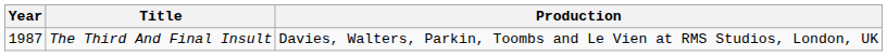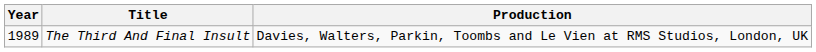 <table class="wikitable sortable">
 <tr>
 <th>Year</th>
 <th>Title</th>
 <th>Production</th>
 </tr>
 <tr>
-<td>1987</td>
+<td>1989</td>
 <td><em>The Third And Final Insult</em></td>
 <td>Davies, Walters, Parkin, Toombs and Le Vien at RMS Studios, London, UK</td>
 </tr>
 </table>
